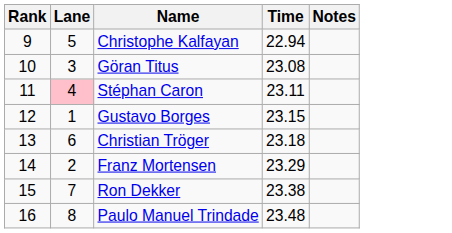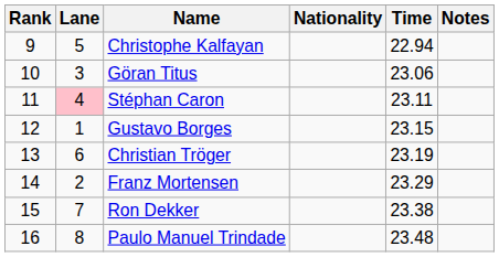 <table class="wikitable sortable" style="text-align:center">
 <tr>
 <th>Rank</th>
 <th>Lane</th>
 <th>Name</th>
+<th>Nationality</th>
 <th>Time</th>
 <th>Notes</th>
 </tr>
 <tr>
 <td>9</td>
 <td>5</td>
 <td align=left><a href='#'>Christophe Kalfayan</a></td>
+<td align=left></td>
 <td>22.94</td>
 <td></td>
 </tr>
 <tr>
 <td>10</td>
 <td>3</td>
 <td align=left><a href='#'>Göran Titus</a></td>
-<td>23.08</td>
+<td align=left></td>
+<td>23.06</td>
 <td></td>
 </tr>
 <tr>
 <td>11</td>
 <td style="background: pink;">4</td>
 <td align=left><a href='#'>Stéphan Caron</a></td>
+<td align=left></td>
 <td>23.11</td>
 <td></td>
 </tr>
 <tr>
 <td>12</td>
 <td>1</td>
 <td align=left><a href='#'>Gustavo Borges</a></td>
+<td align=left></td>
 <td>23.15</td>
 <td></td>
 </tr>
 <tr>
 <td>13</td>
 <td>6</td>
 <td align=left><a href='#'>Christian Tröger</a></td>
-<td>23.18</td>
+<td align=left></td>
+<td>23.19</td>
 <td></td>
 </tr>
 <tr>
 <td>14</td>
 <td>2</td>
 <td align=left><a href='#'>Franz Mortensen</a></td>
+<td align=left></td>
 <td>23.29</td>
 <td></td>
 </tr>
 <tr>
 <td>15</td>
 <td>7</td>
 <td align=left><a href='#'>Ron Dekker</a></td>
+<td align=left></td>
 <td>23.38</td>
 <td></td>
 </tr>
 <tr>
 <td>16</td>
 <td>8</td>
 <td align=left><a href='#'>Paulo Manuel Trindade</a></td>
+<td align=left></td>
 <td>23.48</td>
 <td></td>
 </tr>
 </table>
